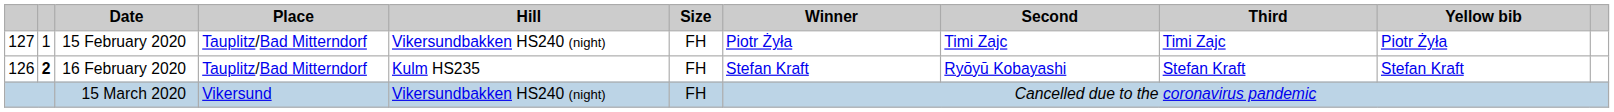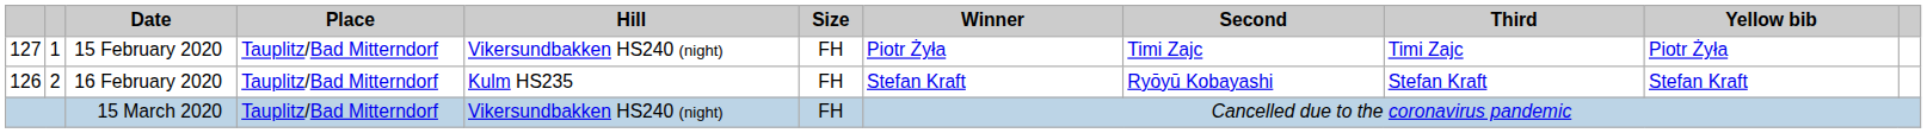 <table class="wikitable plainrowheaders" style="background:#fff; font-size:86%; line-height:16px; border:grey solid 1px; border-collapse:collapse;">
 <tr style="background:#ccc; text-align:center;">
 <th scope="col" style="background:#ccc; width=20 px;"></th>
 <th scope="col" style="background:#ccc; width=30 px;"></th>
 <th scope="col" style="background:#ccc; width:120px;">Date</th>
 <th scope="col" style="background:#ccc; width:160px;">Place</th>
 <th scope="col" style="background:#ccc; width:240px;">Hill</th>
 <th scope="col" style="background:#ccc; width:40px;">Size</th>
 <th scope="col" style="background:#ccc; width:185px;">Winner</th>
 <th scope="col" style="background:#ccc; width:185px;">Second</th>
 <th scope="col" style="background:#ccc; width:185px;">Third</th>
 <th scope="col" style="background:#ccc; width:180px;">Yellow bib</th>
 <th scope="col" style="background:#ccc; width:10px;"></th>
 </tr>
 <tr>
 <td align=center>127</td>
 <td align=center>1</td>
 <td align=right>15 February 2020  </td>
 <td> <a href='#'>Tauplitz</a>/<a href='#'>Bad Mitterndorf</a></td>
 <td><a href='#'>Vikersundbakken</a> HS240 <small>(night)</small></td>
 <td align=center>FH</td>
 <td> <a href='#'>Piotr Żyła</a></td>
 <td> <a href='#'>Timi Zajc</a></td>
 <td> <a href='#'>Timi Zajc</a></td>
 <td> <a href='#'>Piotr Żyła</a></td>
 <td></td>
 </tr>
 <tr>
 <td align=center>126</td>
-<td align=center><strong>2</strong></td>
+<td align=center>2</td>
 <td align=right>16 February 2020  </td>
 <td> <a href='#'>Tauplitz</a>/<a href='#'>Bad Mitterndorf</a></td>
 <td><a href='#'>Kulm</a> HS235</td>
 <td align=center>FH</td>
 <td> <a href='#'>Stefan Kraft</a></td>
 <td> <a href='#'>Ryōyū Kobayashi</a></td>
 <td> <a href='#'>Stefan Kraft</a></td>
 <td> <a href='#'>Stefan Kraft</a></td>
 <td></td>
 </tr>
 <tr bgcolor=#BCD4E6>
 <td colspan=2></td>
 <td align=right>15 March 2020  </td>
-<td> <a href='#'>Vikersund</a></td>
+<td> <a href='#'>Tauplitz</a>/<a href='#'>Bad Mitterndorf</a></td>
 <td><a href='#'>Vikersundbakken</a> HS240 <small>(night)</small></td>
 <td align=center>FH</td>
 <td colspan=5 align=center><em>Cancelled due to the <a href='#'>coronavirus pandemic</a></em></td>
 </tr>
 </table>
